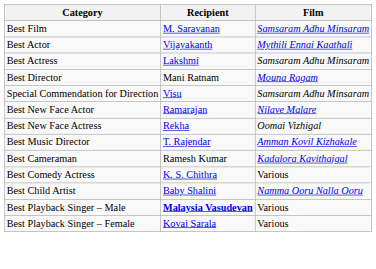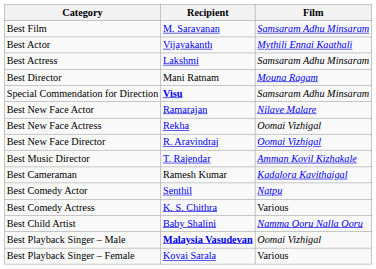 <table class="wikitable">
 <tr>
 <th>Category</th>
 <th>Recipient</th>
 <th>Film</th>
 </tr>
 <tr>
 <td>Best Film</td>
 <td><a href='#'>M. Saravanan</a></td>
 <td><em><a href='#'>Samsaram Adhu Minsaram</a></em></td>
 </tr>
 <tr>
 <td>Best Actor</td>
 <td><a href='#'>Vijayakanth</a></td>
 <td><em><a href='#'>Mythili Ennai Kaathali</a></em></td>
 </tr>
 <tr>
 <td>Best Actress</td>
 <td><a href='#'>Lakshmi</a></td>
 <td><em>Samsaram Adhu Minsaram</em></td>
 </tr>
 <tr>
 <td>Best Director</td>
 <td>Mani Ratnam</td>
 <td><em><a href='#'>Mouna Ragam</a></em></td>
 </tr>
 <tr>
 <td>Special Commendation for Direction</td>
-<td><a href='#'>Visu</a></td>
+<td><strong><a href='#'>Visu</a></strong></td>
 <td><em>Samsaram Adhu Minsaram</em></td>
 </tr>
 <tr>
 <td>Best New Face Actor</td>
 <td><a href='#'>Ramarajan</a></td>
 <td><em><a href='#'>Nilave Malare</a></em></td>
 </tr>
 <tr>
 <td>Best New Face Actress</td>
 <td><a href='#'>Rekha</a></td>
 <td><em>Oomai Vizhigal</em></td>
 </tr>
 <tr>
+<td>Best New Face Director</td>
+<td><a href='#'>R. Aravindraj</a></td>
+<td><em><a href='#'>Oomai Vizhigal</a></em></td>
+</tr>
+<tr>
 <td>Best Music Director</td>
 <td><a href='#'>T. Rajendar</a></td>
 <td><em><a href='#'>Amman Kovil Kizhakale</a></em></td>
 </tr>
 <tr>
 <td>Best Cameraman</td>
 <td>Ramesh Kumar</td>
 <td><em><a href='#'>Kadalora Kavithaigal</a></em></td>
+</tr>
+<tr>
+<td>Best Comedy Actor</td>
+<td><a href='#'>Senthil</a></td>
+<td><em><a href='#'>Natpu</a></em></td>
 </tr>
 <tr>
 <td>Best Comedy Actress</td>
 <td><a href='#'>K. S. Chithra</a></td>
 <td>Various</td>
 </tr>
 <tr>
 <td>Best Child Artist</td>
 <td><a href='#'>Baby Shalini</a></td>
 <td><em><a href='#'>Namma Ooru Nalla Ooru</a></em></td>
 </tr>
 <tr>
 <td>Best Playback Singer – Male</td>
 <td><strong><a href='#'>Malaysia Vasudevan</a></strong></td>
-<td>Various</td>
+<td><em>Oomai Vizhigal</em></td>
 </tr>
 <tr>
 <td>Best Playback Singer – Female</td>
 <td><a href='#'>Kovai Sarala</a></td>
 <td>Various</td>
 </tr>
 </table>
